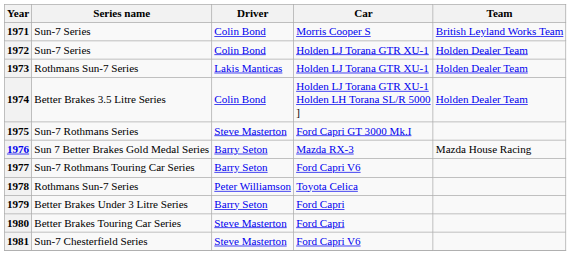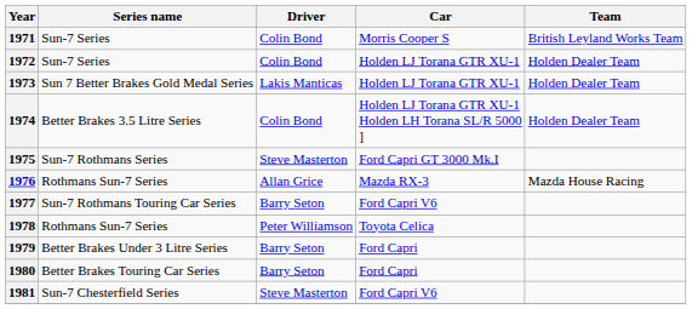 <table class="wikitable" style="font-size: 95%">
 <tr>
 <th>Year</th>
 <th>Series name</th>
 <th>Driver</th>
 <th>Car</th>
 <th>Team</th>
 </tr>
 <tr>
 <th>1971</th>
 <td>Sun-7 Series</td>
 <td> <a href='#'>Colin Bond</a></td>
 <td><a href='#'>Morris Cooper S</a></td>
 <td><a href='#'>British Leyland Works Team</a></td>
 </tr>
 <tr>
 <th>1972</th>
 <td>Sun-7 Series</td>
 <td> <a href='#'>Colin Bond</a></td>
 <td><a href='#'>Holden LJ Torana GTR XU-1</a></td>
 <td><a href='#'>Holden Dealer Team</a></td>
 </tr>
 <tr>
 <th>1973</th>
-<td>Rothmans Sun-7 Series</td>
+<td>Sun 7 Better Brakes Gold Medal Series</td>
 <td> <a href='#'>Lakis Manticas</a></td>
 <td><a href='#'>Holden LJ Torana GTR XU-1</a></td>
 <td><a href='#'>Holden Dealer Team</a></td>
 </tr>
 <tr>
 <th>1974</th>
 <td>Better Brakes 3.5 Litre Series</td>
 <td> <a href='#'>Colin Bond</a></td>
 <td><a href='#'>Holden LJ Torana GTR XU-1</a> <br> <a href='#'>Holden LH Torana SL/R 5000</a><br>]</td>
 <td><a href='#'>Holden Dealer Team</a></td>
 </tr>
 <tr>
 <th>1975</th>
 <td>Sun-7 Rothmans Series</td>
 <td> <a href='#'>Steve Masterton</a></td>
 <td><a href='#'>Ford Capri GT 3000 Mk.I</a></td>
 <td></td>
 </tr>
 <tr>
 <th><a href='#'>1976</a></th>
-<td>Sun 7 Better Brakes Gold Medal Series</td>
-<td> <a href='#'>Barry Seton</a></td>
+<td>Rothmans Sun-7 Series</td>
+<td> <a href='#'>Allan Grice</a></td>
 <td><a href='#'>Mazda RX-3</a></td>
 <td>Mazda House Racing</td>
 </tr>
 <tr>
 <th>1977</th>
 <td>Sun-7 Rothmans Touring Car Series</td>
 <td> <a href='#'>Barry Seton</a></td>
 <td><a href='#'>Ford Capri V6</a></td>
 <td></td>
 </tr>
 <tr>
 <th>1978</th>
 <td>Rothmans Sun-7 Series</td>
 <td> <a href='#'>Peter Williamson</a></td>
 <td><a href='#'>Toyota Celica</a></td>
 <td></td>
 </tr>
 <tr>
 <th>1979</th>
 <td>Better Brakes Under 3 Litre Series</td>
 <td> <a href='#'>Barry Seton</a></td>
 <td><a href='#'>Ford Capri</a></td>
 <td></td>
 </tr>
 <tr>
 <th>1980</th>
 <td>Better Brakes Touring Car Series</td>
-<td> <a href='#'>Steve Masterton</a></td>
+<td> <a href='#'>Barry Seton</a></td>
 <td><a href='#'>Ford Capri</a></td>
 <td></td>
 </tr>
 <tr>
 <th>1981</th>
 <td>Sun-7 Chesterfield Series</td>
 <td> <a href='#'>Steve Masterton</a></td>
 <td><a href='#'>Ford Capri V6</a></td>
 <td></td>
 </tr>
 <tr>
 </tr>
 </table>
